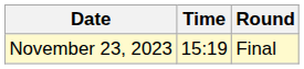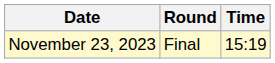 <table class="wikitable">
 <tr>
 <th>Date</th>
+<th>Round</th>
 <th>Time</th>
-<th>Round</th>
 </tr>
 <tr style=background:lemonchiffon>
 <td>November 23, 2023</td>
+<td>Final</td>
 <td>15:19</td>
-<td>Final</td>
 </tr>
 </table>
